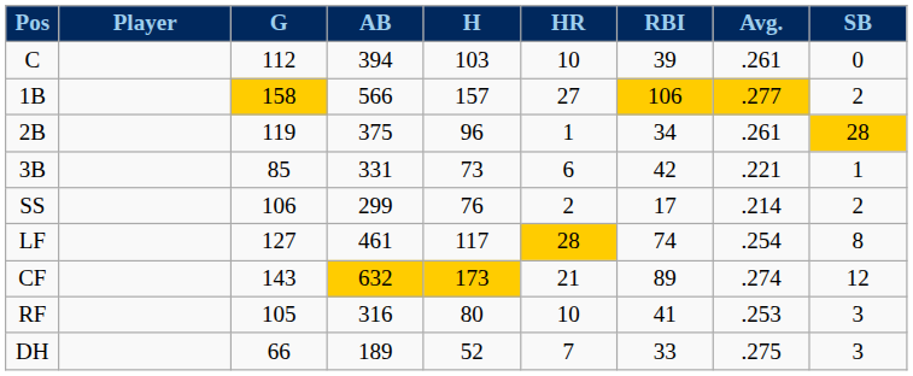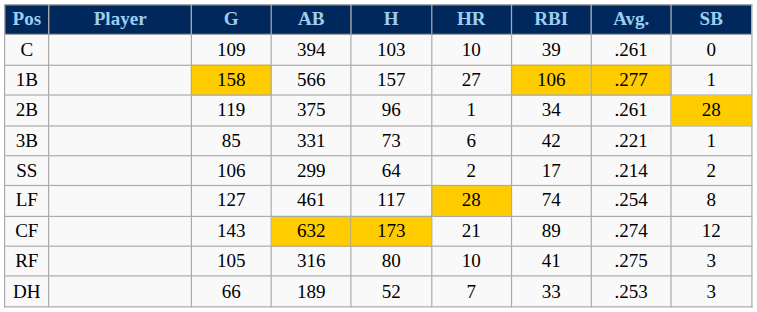 <table class="wikitable sortable">
 <tr>
 <th style="background:#00285D;color:#9ECEEE;" width="5%">Pos</th>
 <th style="background:#00285D;color:#9ECEEE;" width="16%">Player</th>
 <th style="background:#00285D;color:#9ECEEE;" width="9%">G</th>
 <th style="background:#00285D;color:#9ECEEE;" width="9%">AB</th>
 <th style="background:#00285D;color:#9ECEEE;" width="9%">H</th>
 <th style="background:#00285D;color:#9ECEEE;" width="9%">HR</th>
 <th style="background:#00285D;color:#9ECEEE;" width="9%">RBI</th>
 <th style="background:#00285D;color:#9ECEEE;" width="9%">Avg.</th>
 <th style="background:#00285D;color:#9ECEEE;" width="9%">SB</th>
 </tr>
 <tr align="center">
 <td>C</td>
 <td></td>
-<td>112</td>
+<td>109</td>
 <td>394</td>
 <td>103</td>
 <td>10</td>
 <td>39</td>
 <td>.261</td>
 <td>0</td>
 </tr>
 <tr align="center">
 <td>1B</td>
 <td></td>
 <td bgcolor="#FFCC00">158</td>
 <td>566</td>
 <td>157</td>
 <td>27</td>
 <td bgcolor="#FFCC00">106</td>
 <td bgcolor="#FFCC00">.277</td>
-<td>2</td>
+<td>1</td>
 </tr>
 <tr align="center">
 <td>2B</td>
 <td></td>
 <td>119</td>
 <td>375</td>
 <td>96</td>
 <td>1</td>
 <td>34</td>
 <td>.261</td>
 <td bgcolor="#FFCC00">28</td>
 </tr>
 <tr align="center">
 <td>3B</td>
 <td></td>
 <td>85</td>
 <td>331</td>
 <td>73</td>
 <td>6</td>
 <td>42</td>
 <td>.221</td>
 <td>1</td>
 </tr>
 <tr align="center">
 <td>SS</td>
 <td></td>
 <td>106</td>
 <td>299</td>
-<td>76</td>
+<td>64</td>
 <td>2</td>
 <td>17</td>
 <td>.214</td>
 <td>2</td>
 </tr>
 <tr align="center">
 <td>LF</td>
 <td></td>
 <td>127</td>
 <td>461</td>
 <td>117</td>
 <td bgcolor="#FFCC00">28</td>
 <td>74</td>
 <td>.254</td>
 <td>8</td>
 </tr>
 <tr align="center">
 <td>CF</td>
 <td></td>
 <td>143</td>
 <td bgcolor="#FFCC00">632</td>
 <td bgcolor="#FFCC00">173</td>
 <td>21</td>
 <td>89</td>
 <td>.274</td>
 <td>12</td>
 </tr>
 <tr align="center">
 <td>RF</td>
 <td></td>
 <td>105</td>
 <td>316</td>
 <td>80</td>
 <td>10</td>
 <td>41</td>
-<td>.253</td>
+<td>.275</td>
 <td>3</td>
 </tr>
 <tr align="center">
 <td>DH</td>
 <td></td>
 <td>66</td>
 <td>189</td>
 <td>52</td>
 <td>7</td>
 <td>33</td>
-<td>.275</td>
+<td>.253</td>
 <td>3</td>
 </tr>
 </table>
